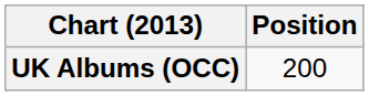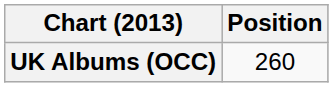 <table class="wikitable plainrowheaders" style="text-align:center">
 <tr>
 <th scope="col">Chart (2013)</th>
 <th scope="col">Position</th>
 </tr>
 <tr>
 <th scope="row">UK Albums (OCC)</th>
-<td>200</td>
+<td>260</td>
 </tr>
 </table>
